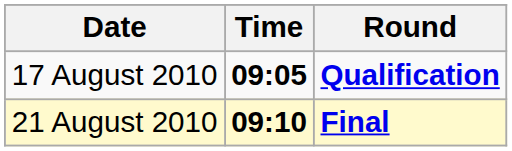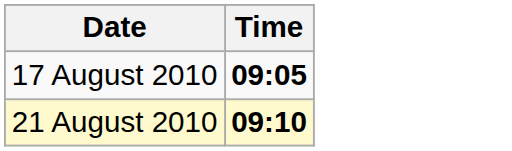 <table class="wikitable">
 <tr>
 <th>Date</th>
 <th>Time</th>
-<th>Round</th>
 </tr>
 <tr>
 <td>17 August 2010</td>
 <td><strong>09:05</strong></td>
-<td><strong><a href='#'>Qualification</a></strong></td>
 </tr>
 <tr style=background:lemonchiffon>
 <td>21 August 2010</td>
 <td><strong>09:10</strong></td>
-<td><strong><a href='#'>Final</a></strong></td>
 </tr>
 </table>
